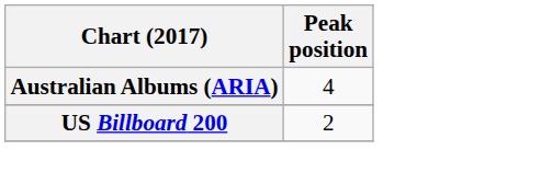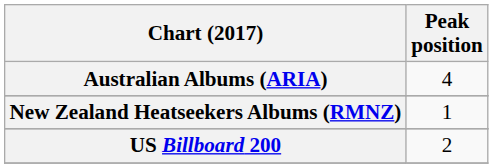 <table class="wikitable sortable plainrowheaders" style="text-align:center">
 <tr>
 <th scope="col">Chart (2017)</th>
 <th scope="col">Peak<br> position</th>
 </tr>
 <tr>
 <th scope="row">Australian Albums (<a href='#'>ARIA</a>)</th>
 <td>4</td>
 </tr>
 <tr>
 </tr>
 <tr>
 </tr>
 <tr>
+<th scope="row">New Zealand Heatseekers Albums (<a href='#'>RMNZ</a>)</th>
+<td>1</td>
+</tr>
+<tr>
 </tr>
 <tr>
 </tr>
 <tr>
 </tr>
 <tr>
 <th scope="row">US <a href='#'><em>Billboard</em> 200</a></th>
 <td>2</td>
 </tr>
 <tr>
 </tr>
 </table>
